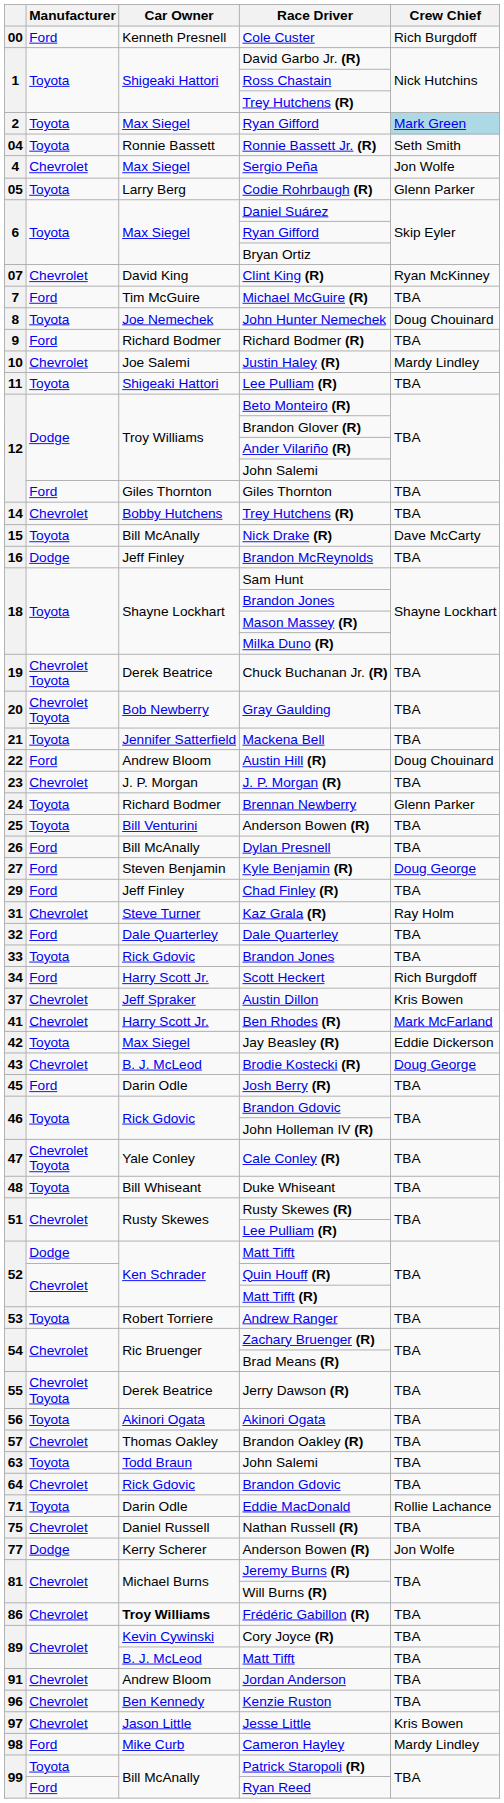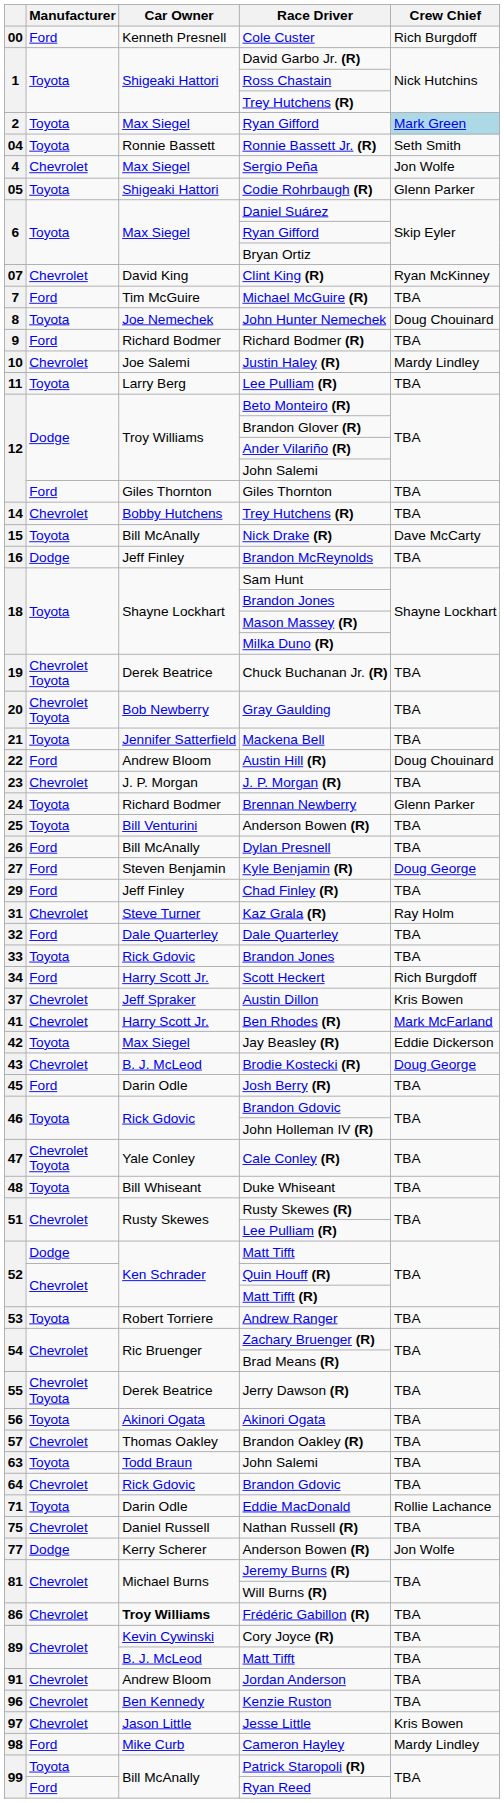 <table class="wikitable" style="font-size: 95%;">
 <tr>
 <th></th>
 <th>Manufacturer</th>
 <th>Car Owner</th>
 <th>Race Driver</th>
 <th>Crew Chief</th>
 </tr>
 <tr>
 <th>00</th>
 <td><a href='#'>Ford</a></td>
 <td>Kenneth Presnell</td>
 <td><a href='#'>Cole Custer</a> <small></small></td>
 <td>Rich Burgdoff</td>
 </tr>
 <tr>
 <th rowspan=3>1</th>
 <td rowspan=3><a href='#'>Toyota</a></td>
 <td rowspan=3><a href='#'>Shigeaki Hattori</a></td>
 <td>David Garbo Jr. <small></small> <strong>(R)</strong></td>
 <td rowspan=3>Nick Hutchins</td>
 </tr>
 <tr>
 <td><a href='#'>Ross Chastain</a> <small></small></td>
 </tr>
 <tr>
 <td><a href='#'>Trey Hutchens</a> <small></small> <strong>(R)</strong></td>
 </tr>
 <tr>
 <th>2</th>
 <td><a href='#'>Toyota</a></td>
 <td><a href='#'>Max Siegel</a></td>
 <td><a href='#'>Ryan Gifford</a> <small></small></td>
 <td style="background: lightblue;"><a href='#'>Mark Green</a></td>
 </tr>
 <tr>
 <th>04</th>
 <td><a href='#'>Toyota</a></td>
 <td>Ronnie Bassett</td>
 <td><a href='#'>Ronnie Bassett Jr.</a> <strong>(R)</strong></td>
 <td>Seth Smith</td>
 </tr>
 <tr>
 <th>4</th>
 <td><a href='#'>Chevrolet</a></td>
 <td><a href='#'>Max Siegel</a></td>
 <td><a href='#'>Sergio Peña</a></td>
 <td>Jon Wolfe</td>
 </tr>
 <tr>
 <th>05</th>
 <td><a href='#'>Toyota</a></td>
-<td>Larry Berg</td>
+<td><a href='#'>Shigeaki Hattori</a></td>
 <td><a href='#'>Codie Rohrbaugh</a> <strong>(R)</strong> <small></small></td>
 <td>Glenn Parker</td>
 </tr>
 <tr>
 <th rowspan=3>6</th>
 <td rowspan=3><a href='#'>Toyota</a></td>
 <td rowspan=3><a href='#'>Max Siegel</a></td>
 <td><a href='#'>Daniel Suárez</a> <small></small></td>
 <td rowspan=3>Skip Eyler</td>
 </tr>
 <tr>
 <td><a href='#'>Ryan Gifford</a> <small></small></td>
 </tr>
 <tr>
 <td>Bryan Ortiz <small></small></td>
 </tr>
 <tr>
 <th>07</th>
 <td><a href='#'>Chevrolet</a></td>
 <td>David King</td>
 <td><a href='#'>Clint King</a> <strong>(R)</strong> <small></small></td>
 <td>Ryan McKinney</td>
 </tr>
 <tr>
 <th>7</th>
 <td><a href='#'>Ford</a></td>
 <td>Tim McGuire</td>
 <td><a href='#'>Michael McGuire</a> <strong>(R)</strong> <small></small></td>
 <td>TBA</td>
 </tr>
 <tr>
 <th>8</th>
 <td><a href='#'>Toyota</a></td>
 <td><a href='#'>Joe Nemechek</a></td>
 <td><a href='#'>John Hunter Nemechek</a> <small></small></td>
 <td>Doug Chouinard</td>
 </tr>
 <tr>
 <th>9</th>
 <td><a href='#'>Ford</a></td>
 <td>Richard Bodmer</td>
 <td>Richard Bodmer <strong>(R)</strong> <small></small></td>
 <td>TBA</td>
 </tr>
 <tr>
 <th>10</th>
 <td><a href='#'>Chevrolet</a></td>
 <td>Joe Salemi</td>
 <td><a href='#'>Justin Haley</a> <strong>(R)</strong> <small></small></td>
 <td>Mardy Lindley</td>
 </tr>
 <tr>
 <th>11</th>
 <td><a href='#'>Toyota</a></td>
-<td><a href='#'>Shigeaki Hattori</a></td>
+<td>Larry Berg</td>
 <td><a href='#'>Lee Pulliam</a> <strong>(R)</strong> <small></small></td>
 <td>TBA</td>
 </tr>
 <tr>
 <th rowspan=5>12</th>
 <td rowspan=4><a href='#'>Dodge</a></td>
 <td rowspan=4>Troy Williams</td>
 <td><a href='#'>Beto Monteiro</a> <strong>(R)</strong> <small></small></td>
 <td rowspan=4>TBA</td>
 </tr>
 <tr>
 <td>Brandon Glover <strong>(R)</strong> <small></small></td>
 </tr>
 <tr>
 <td><a href='#'>Ander Vilariño</a> <strong>(R)</strong> <small></small></td>
 </tr>
 <tr>
 <td>John Salemi <small></small></td>
 </tr>
 <tr>
 <td><a href='#'>Ford</a></td>
 <td>Giles Thornton</td>
 <td>Giles Thornton <small></small></td>
 <td>TBA</td>
 </tr>
 <tr>
 <th>14</th>
 <td><a href='#'>Chevrolet</a></td>
 <td><a href='#'>Bobby Hutchens</a></td>
 <td><a href='#'>Trey Hutchens</a> <strong>(R)</strong> <small></small> </td>
 <td>TBA</td>
 </tr>
 <tr>
 <th>15</th>
 <td><a href='#'>Toyota</a></td>
 <td>Bill McAnally</td>
 <td><a href='#'>Nick Drake</a> <strong>(R)</strong></td>
 <td>Dave McCarty</td>
 </tr>
 <tr>
 <th>16</th>
 <td><a href='#'>Dodge</a></td>
 <td>Jeff Finley</td>
 <td><a href='#'>Brandon McReynolds</a> <small></small></td>
 <td>TBA</td>
 </tr>
 <tr>
 <th rowspan=4>18</th>
 <td rowspan=4><a href='#'>Toyota</a></td>
 <td rowspan=4>Shayne Lockhart</td>
 <td>Sam Hunt <small></small></td>
 <td rowspan=4>Shayne Lockhart</td>
 </tr>
 <tr>
 <td><a href='#'>Brandon Jones</a> <small></small></td>
 </tr>
 <tr>
 <td><a href='#'>Mason Massey</a> <strong>(R)</strong> <small></small></td>
 </tr>
 <tr>
 <td><a href='#'>Milka Duno</a> <strong>(R)</strong> <small></small></td>
 </tr>
 <tr>
 <th>19</th>
 <td><a href='#'>Chevrolet</a> <small></small> <br> <a href='#'>Toyota</a> <small></small></td>
 <td>Derek Beatrice</td>
 <td>Chuck Buchanan Jr. <strong>(R)</strong> <small></small></td>
 <td>TBA</td>
 </tr>
 <tr>
 <th>20</th>
 <td><a href='#'>Chevrolet</a> <small></small> <br> <a href='#'>Toyota</a> <small></small></td>
 <td><a href='#'>Bob Newberry</a></td>
 <td><a href='#'>Gray Gaulding</a></td>
 <td>TBA</td>
 </tr>
 <tr>
 <th>21</th>
 <td><a href='#'>Toyota</a></td>
 <td><a href='#'>Jennifer Satterfield</a></td>
 <td><a href='#'>Mackena Bell</a></td>
 <td>TBA</td>
 </tr>
 <tr>
 <th>22</th>
 <td><a href='#'>Ford</a></td>
 <td>Andrew Bloom</td>
 <td><a href='#'>Austin Hill</a> <strong>(R)</strong></td>
 <td>Doug Chouinard</td>
 </tr>
 <tr>
 <th>23</th>
 <td><a href='#'>Chevrolet</a></td>
 <td>J. P. Morgan</td>
 <td><a href='#'>J. P. Morgan</a> <strong>(R)</strong> <small></small></td>
 <td>TBA</td>
 </tr>
 <tr>
 <th>24</th>
 <td><a href='#'>Toyota</a></td>
 <td>Richard Bodmer</td>
 <td><a href='#'>Brennan Newberry</a></td>
 <td>Glenn Parker</td>
 </tr>
 <tr>
 <th>25</th>
 <td><a href='#'>Toyota</a></td>
 <td><a href='#'>Bill Venturini</a></td>
 <td>Anderson Bowen <strong>(R)</strong> <small></small></td>
 <td>TBA</td>
 </tr>
 <tr>
 <th>26</th>
 <td><a href='#'>Ford</a></td>
 <td>Bill McAnally</td>
 <td><a href='#'>Dylan Presnell</a> <small></small></td>
 <td>TBA</td>
 </tr>
 <tr>
 <th>27</th>
 <td><a href='#'>Ford</a></td>
 <td>Steven Benjamin</td>
 <td><a href='#'>Kyle Benjamin</a> <strong>(R)</strong> <small></small></td>
 <td><a href='#'>Doug George</a></td>
 </tr>
 <tr>
 <th>29</th>
 <td><a href='#'>Ford</a></td>
 <td>Jeff Finley</td>
 <td><a href='#'>Chad Finley</a> <strong>(R)</strong> <small></small></td>
 <td>TBA</td>
 </tr>
 <tr>
 <th>31</th>
 <td><a href='#'>Chevrolet</a></td>
 <td><a href='#'>Steve Turner</a></td>
 <td><a href='#'>Kaz Grala</a> <strong>(R)</strong></td>
 <td>Ray Holm</td>
 </tr>
 <tr>
 <th>32</th>
 <td><a href='#'>Ford</a></td>
 <td><a href='#'>Dale Quarterley</a></td>
 <td><a href='#'>Dale Quarterley</a> <small></small></td>
 <td>TBA</td>
 </tr>
 <tr>
 <th>33</th>
 <td><a href='#'>Toyota</a></td>
 <td><a href='#'>Rick Gdovic</a></td>
 <td><a href='#'>Brandon Jones</a> <small></small></td>
 <td>TBA</td>
 </tr>
 <tr>
 <th>34</th>
 <td><a href='#'>Ford</a></td>
 <td><a href='#'>Harry Scott Jr.</a></td>
 <td><a href='#'>Scott Heckert</a></td>
 <td>Rich Burgdoff</td>
 </tr>
 <tr>
 <th>37</th>
 <td><a href='#'>Chevrolet</a></td>
 <td><a href='#'>Jeff Spraker</a></td>
 <td><a href='#'>Austin Dillon</a> <small></small></td>
 <td>Kris Bowen</td>
 </tr>
 <tr>
 <th>41</th>
 <td><a href='#'>Chevrolet</a></td>
 <td><a href='#'>Harry Scott Jr.</a></td>
 <td><a href='#'>Ben Rhodes</a> <strong>(R)</strong></td>
 <td><a href='#'>Mark McFarland</a></td>
 </tr>
 <tr>
 <th>42</th>
 <td><a href='#'>Toyota</a></td>
 <td><a href='#'>Max Siegel</a></td>
 <td>Jay Beasley <strong>(R)</strong> </td>
 <td>Eddie Dickerson</td>
 </tr>
 <tr>
 <th>43</th>
 <td><a href='#'>Chevrolet</a></td>
 <td><a href='#'>B. J. McLeod</a></td>
 <td><a href='#'>Brodie Kostecki</a> <strong>(R)</strong> <small></small></td>
 <td><a href='#'>Doug George</a></td>
 </tr>
 <tr>
 <th>45</th>
 <td><a href='#'>Ford</a></td>
 <td>Darin Odle</td>
 <td><a href='#'>Josh Berry</a> <strong>(R)</strong> <small></small></td>
 <td>TBA</td>
 </tr>
 <tr>
 <th rowspan=2>46</th>
 <td rowspan=2><a href='#'>Toyota</a></td>
 <td rowspan=2><a href='#'>Rick Gdovic</a></td>
 <td><a href='#'>Brandon Gdovic</a> <small></small></td>
 <td rowspan=2>TBA</td>
 </tr>
 <tr>
 <td>John Holleman IV <strong>(R)</strong> <small></small></td>
 </tr>
 <tr>
 <th>47</th>
 <td><a href='#'>Chevrolet</a> <small></small> <br> <a href='#'>Toyota</a> <small></small></td>
 <td>Yale Conley</td>
 <td><a href='#'>Cale Conley</a> <strong>(R)</strong> <small></small></td>
 <td>TBA</td>
 </tr>
 <tr>
 <th>48</th>
 <td><a href='#'>Toyota</a></td>
 <td>Bill Whiseant</td>
 <td>Duke Whiseant <small></small></td>
 <td>TBA</td>
 </tr>
 <tr>
 <th rowspan=2>51</th>
 <td rowspan=2><a href='#'>Chevrolet</a></td>
 <td rowspan=2>Rusty Skewes</td>
 <td>Rusty Skewes <strong>(R)</strong> <small></small></td>
 <td rowspan=2>TBA</td>
 </tr>
 <tr>
 <td><a href='#'>Lee Pulliam</a> <strong>(R)</strong> <small></small></td>
 </tr>
 <tr>
 <th rowspan=3>52</th>
 <td><a href='#'>Dodge</a></td>
 <td rowspan=3><a href='#'>Ken Schrader</a></td>
 <td><a href='#'>Matt Tifft</a> <small></small></td>
 <td rowspan=3>TBA</td>
 </tr>
 <tr>
 <td rowspan=2><a href='#'>Chevrolet</a></td>
 <td><a href='#'>Quin Houff</a> <strong>(R)</strong> <small></small></td>
 </tr>
 <tr>
 <td><a href='#'>Matt Tifft</a> <strong>(R)</strong> <small></small></td>
 </tr>
 <tr>
 <th>53</th>
 <td><a href='#'>Toyota</a></td>
 <td>Robert Torriere</td>
 <td><a href='#'>Andrew Ranger</a> <small></small></td>
 <td>TBA</td>
 </tr>
 <tr>
 <th rowspan=2>54</th>
 <td rowspan=2><a href='#'>Chevrolet</a></td>
 <td rowspan=2>Ric Bruenger</td>
 <td><a href='#'>Zachary Bruenger</a> <strong>(R)</strong> <small></small> </td>
 <td rowspan=2>TBA</td>
 </tr>
 <tr>
 <td>Brad Means <strong>(R)</strong> <small></small></td>
 </tr>
 <tr>
 <th>55</th>
 <td><a href='#'>Chevrolet</a> <small></small> <br> <a href='#'>Toyota</a> <small></small></td>
 <td>Derek Beatrice</td>
 <td>Jerry Dawson <strong>(R)</strong> <small></small></td>
 <td>TBA</td>
 </tr>
 <tr>
 <th>56</th>
 <td><a href='#'>Toyota</a></td>
 <td><a href='#'>Akinori Ogata</a></td>
 <td><a href='#'>Akinori Ogata</a> <small></small></td>
 <td>TBA</td>
 </tr>
 <tr>
 <th>57</th>
 <td><a href='#'>Chevrolet</a></td>
 <td>Thomas Oakley</td>
 <td>Brandon Oakley <strong>(R)</strong> <small></small></td>
 <td>TBA</td>
 </tr>
 <tr>
 <th>63</th>
 <td><a href='#'>Toyota</a></td>
 <td><a href='#'>Todd Braun</a></td>
 <td>John Salemi <small></small></td>
 <td>TBA</td>
 </tr>
 <tr>
 <th>64</th>
 <td><a href='#'>Chevrolet</a></td>
 <td><a href='#'>Rick Gdovic</a></td>
 <td><a href='#'>Brandon Gdovic</a> <small></small></td>
 <td>TBA</td>
 </tr>
 <tr>
 <th>71</th>
 <td><a href='#'>Toyota</a></td>
 <td>Darin Odle</td>
 <td><a href='#'>Eddie MacDonald</a> <small></small></td>
 <td>Rollie Lachance</td>
 </tr>
 <tr>
 <th>75</th>
 <td><a href='#'>Chevrolet</a></td>
 <td>Daniel Russell</td>
 <td>Nathan Russell <strong>(R)</strong> <small></small></td>
 <td>TBA</td>
 </tr>
 <tr>
 <th>77</th>
 <td><a href='#'>Dodge</a></td>
 <td>Kerry Scherer</td>
 <td>Anderson Bowen <strong>(R)</strong> <small></small></td>
 <td>Jon Wolfe</td>
 </tr>
 <tr>
 <th rowspan=2>81</th>
 <td rowspan=2><a href='#'>Chevrolet</a></td>
 <td rowspan=2>Michael Burns</td>
 <td><a href='#'>Jeremy Burns</a> <strong>(R)</strong> <small></small></td>
 <td rowspan=2>TBA</td>
 </tr>
 <tr>
 <td>Will Burns <strong>(R)</strong> <small></small></td>
 </tr>
 <tr>
 <th>86</th>
 <td><a href='#'>Chevrolet</a></td>
 <td><strong>Troy Williams</strong></td>
 <td><a href='#'>Frédéric Gabillon</a> <strong>(R)</strong> <small></small></td>
 <td>TBA</td>
 </tr>
 <tr>
 <th rowspan=2>89</th>
 <td rowspan=2><a href='#'>Chevrolet</a></td>
 <td><a href='#'>Kevin Cywinski</a></td>
 <td>Cory Joyce <strong>(R)</strong> <small></small></td>
 <td>TBA</td>
 </tr>
 <tr>
 <td><a href='#'>B. J. McLeod</a></td>
 <td><a href='#'>Matt Tifft</a> <small></small></td>
 <td>TBA</td>
 </tr>
 <tr>
 <th>91</th>
 <td><a href='#'>Chevrolet</a></td>
 <td>Andrew Bloom</td>
 <td><a href='#'>Jordan Anderson</a> <small></small></td>
 <td>TBA</td>
 </tr>
 <tr>
 <th>96</th>
 <td><a href='#'>Chevrolet</a></td>
 <td><a href='#'>Ben Kennedy</a></td>
 <td><a href='#'>Kenzie Ruston</a></td>
 <td>TBA</td>
 </tr>
 <tr>
 <th>97</th>
 <td><a href='#'>Chevrolet</a></td>
 <td><a href='#'>Jason Little</a></td>
 <td><a href='#'>Jesse Little</a></td>
 <td>Kris Bowen</td>
 </tr>
 <tr>
 <th>98</th>
 <td><a href='#'>Ford</a></td>
 <td><a href='#'>Mike Curb</a></td>
 <td><a href='#'>Cameron Hayley</a></td>
 <td>Mardy Lindley</td>
 </tr>
 <tr>
 <th rowspan=2>99</th>
 <td><a href='#'>Toyota</a></td>
 <td rowspan=2>Bill McAnally</td>
 <td><a href='#'>Patrick Staropoli</a> <strong>(R)</strong> <small></small></td>
 <td rowspan=2>TBA</td>
 </tr>
 <tr>
 <td><a href='#'>Ford</a></td>
 <td><a href='#'>Ryan Reed</a> <small></small></td>
 </tr>
 </table>
